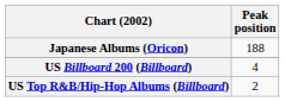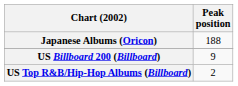 <table class="wikitable sortable plainrowheaders" style="text-align:center">
 <tr>
 <th scope="col">Chart (2002)</th>
 <th scope="col">Peak<br>position</th>
 </tr>
 <tr>
 <th scope="row">Japanese Albums (<a href='#'>Oricon</a>)</th>
 <td>188</td>
 </tr>
 <tr>
 </tr>
 <tr>
 <th scope=row>US <a href='#'><em>Billboard</em> 200</a> (<em><a href='#'>Billboard</a></em>)</th>
-<td>4</td>
+<td>9</td>
 </tr>
 <tr>
 <th scope=row>US <a href='#'>Top R&B/Hip-Hop Albums</a> (<em><a href='#'>Billboard</a></em>)</th>
 <td>2</td>
 </tr>
 </table>
